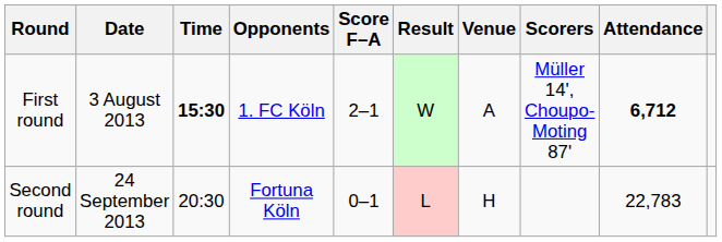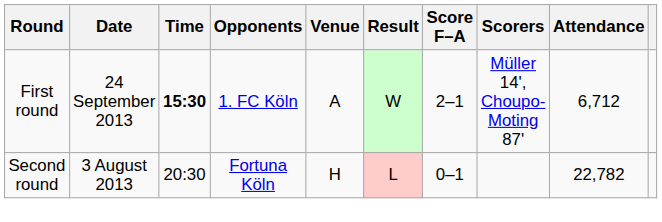 <table class="wikitable plainrowheaders sortable" style="text-align:center">
 <tr>
 <th scope=col>Round</th>
 <th scope=col>Date</th>
 <th scope=col>Time</th>
 <th scope=col>Opponents</th>
+<th scope=col>Venue</th>
+<th scope=col>Result</th>
 <th scope=col>Score<br>F–A</th>
-<th scope=col>Result</th>
-<th scope=col>Venue</th>
 <th scope=col class=unsortable>Scorers</th>
 <th scope=col>Attendance</th>
 <th scope=col class=unsortable></th>
 </tr>
 <tr>
 <td>First round</td>
-<td>3 August 2013</td>
+<td>24 September 2013</td>
 <td><strong>15:30</strong></td>
 <td><a href='#'>1. FC Köln</a></td>
+<td>A</td>
+<td bgcolor="#CCFFCC">W</td>
 <td>2–1</td>
-<td bgcolor="#CCFFCC">W</td>
-<td>A</td>
 <td><a href='#'>Müller</a> 14', <a href='#'>Choupo-Moting</a> 87'</td>
-<td><strong>6,712</strong></td>
+<td>6,712</td>
 <td></td>
 </tr>
 <tr>
 <td>Second round</td>
-<td>24 September 2013</td>
+<td>3 August 2013</td>
 <td>20:30</td>
 <td><a href='#'>Fortuna Köln</a></td>
+<td>H</td>
+<td bgcolor="#FFCCCC">L</td>
 <td>0–1</td>
-<td bgcolor="#FFCCCC">L</td>
-<td>H</td>
 <td></td>
-<td>22,783</td>
+<td>22,782</td>
 <td></td>
 </tr>
 </table>
